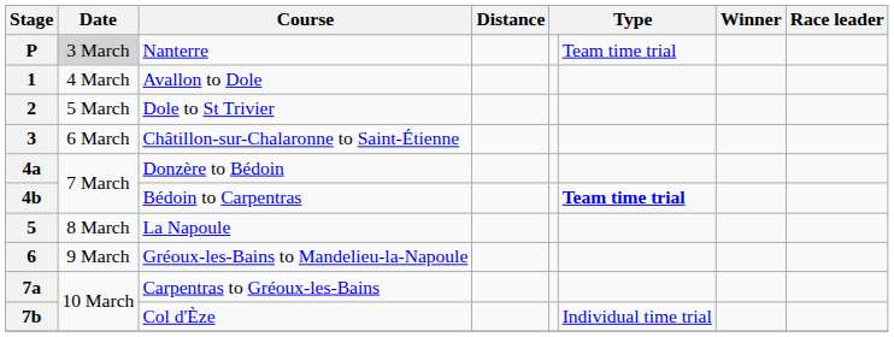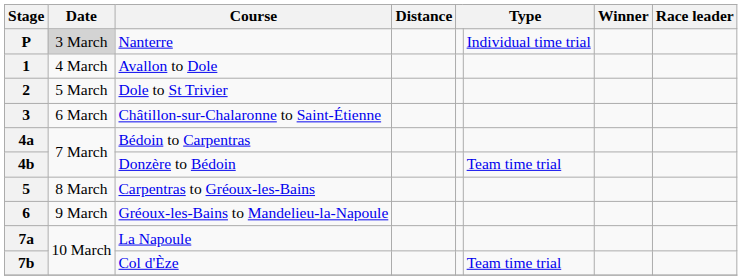 <table class="wikitable">
 <tr>
 <th scope="col">Stage</th>
 <th scope="col">Date</th>
 <th scope="col">Course</th>
 <th scope="col">Distance</th>
 <th scope="col" colspan="2">Type</th>
 <th scope="col">Winner</th>
 <th scope="col">Race leader</th>
 </tr>
 <tr>
 <th scope="row">P</th>
 <td style="background: lightgrey; text-align:center;">3 March</td>
 <td><a href='#'>Nanterre</a></td>
 <td style="text-align:center;"></td>
 <td></td>
-<td><a href='#'>Team time trial</a></td>
+<td><a href='#'>Individual time trial</a></td>
 <td></td>
 <td></td>
 </tr>
 <tr>
 <th scope="row">1</th>
 <td style="text-align:center;">4 March</td>
 <td><a href='#'>Avallon</a> to <a href='#'>Dole</a></td>
 <td style="text-align:center;"></td>
 <td></td>
 <td></td>
 <td></td>
 <td></td>
 </tr>
 <tr>
 <th scope="row">2</th>
 <td style="text-align:center;">5 March</td>
 <td><a href='#'>Dole</a> to <a href='#'>St Trivier</a></td>
 <td style="text-align:center;"></td>
 <td></td>
 <td></td>
 <td></td>
 <td></td>
 </tr>
 <tr>
 <th scope="row">3</th>
 <td style="text-align:center;">6 March</td>
 <td><a href='#'>Châtillon-sur-Chalaronne</a> to <a href='#'>Saint-Étienne</a></td>
 <td style="text-align:center;"></td>
 <td></td>
 <td></td>
 <td></td>
 <td></td>
 </tr>
 <tr>
 <th scope="row">4a</th>
 <td style="text-align:center;" rowspan="2">7 March</td>
-<td><a href='#'>Donzère</a> to <a href='#'>Bédoin</a></td>
+<td><a href='#'>Bédoin</a> to <a href='#'>Carpentras</a></td>
 <td style="text-align:center;"></td>
 <td></td>
 <td></td>
 <td></td>
 <td></td>
 </tr>
 <tr>
 <th scope="row">4b</th>
-<td><a href='#'>Bédoin</a> to <a href='#'>Carpentras</a></td>
+<td><a href='#'>Donzère</a> to <a href='#'>Bédoin</a></td>
 <td style="text-align:center;"></td>
 <td></td>
-<td><strong><a href='#'>Team time trial</a></strong></td>
+<td><a href='#'>Team time trial</a></td>
 <td></td>
 <td></td>
 </tr>
 <tr>
 <th scope="row">5</th>
 <td style="text-align:center;">8 March</td>
-<td><a href='#'>La Napoule</a></td>
+<td><a href='#'>Carpentras</a> to <a href='#'>Gréoux-les-Bains</a></td>
 <td style="text-align:center;"></td>
 <td></td>
 <td></td>
 <td></td>
 <td></td>
 </tr>
 <tr>
 <th scope="row">6</th>
 <td style="text-align:center;">9 March</td>
 <td><a href='#'>Gréoux-les-Bains</a> to <a href='#'>Mandelieu-la-Napoule</a></td>
 <td style="text-align:center;"></td>
 <td></td>
 <td></td>
 <td></td>
 <td></td>
 </tr>
 <tr>
 <th scope="row">7a</th>
 <td style="text-align:center;" rowspan="2">10 March</td>
-<td><a href='#'>Carpentras</a> to <a href='#'>Gréoux-les-Bains</a></td>
+<td><a href='#'>La Napoule</a></td>
 <td style="text-align:center;"></td>
 <td></td>
 <td></td>
 <td></td>
 <td></td>
 </tr>
 <tr>
 <th scope="row">7b</th>
 <td><a href='#'>Col d'Èze</a></td>
 <td style="text-align:center;"></td>
 <td></td>
-<td><a href='#'>Individual time trial</a></td>
+<td><a href='#'>Team time trial</a></td>
 <td></td>
 <td></td>
 </tr>
 <tr>
 </tr>
 </table>
